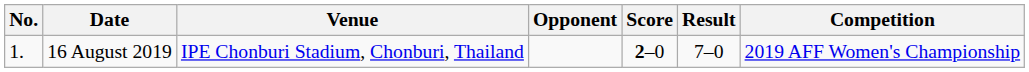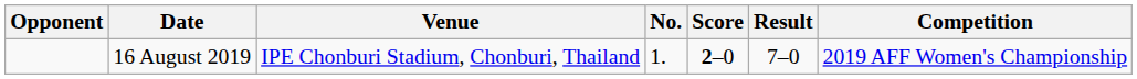 <table class="wikitable">
 <tr>
-<th>No.</th>
+<th>Opponent</th>
 <th>Date</th>
 <th>Venue</th>
-<th>Opponent</th>
+<th>No.</th>
 <th>Score</th>
 <th>Result</th>
 <th>Competition</th>
 </tr>
 <tr>
-<td>1.</td>
+<td></td>
 <td>16 August 2019</td>
 <td><a href='#'>IPE Chonburi Stadium</a>, <a href='#'>Chonburi</a>, <a href='#'>Thailand</a></td>
-<td></td>
+<td>1.</td>
 <td align=center><strong>2</strong>–0</td>
 <td align=center>7–0</td>
 <td><a href='#'>2019 AFF Women's Championship</a></td>
 </tr>
 </table>
